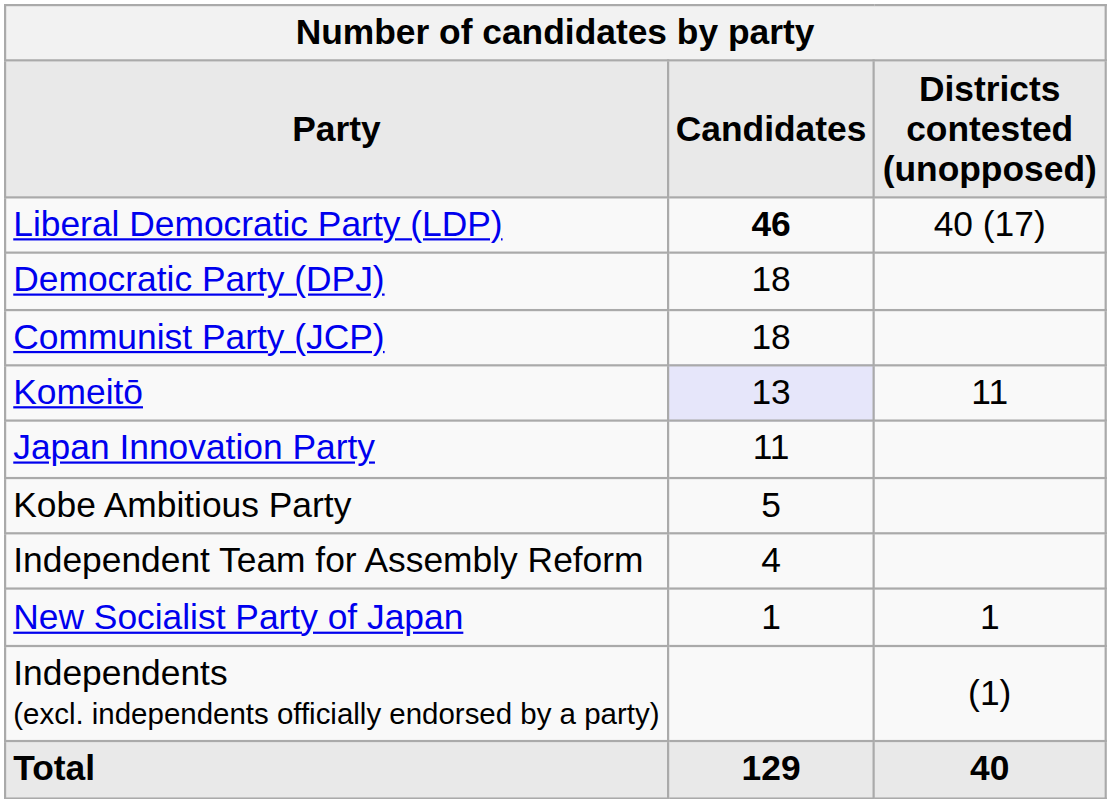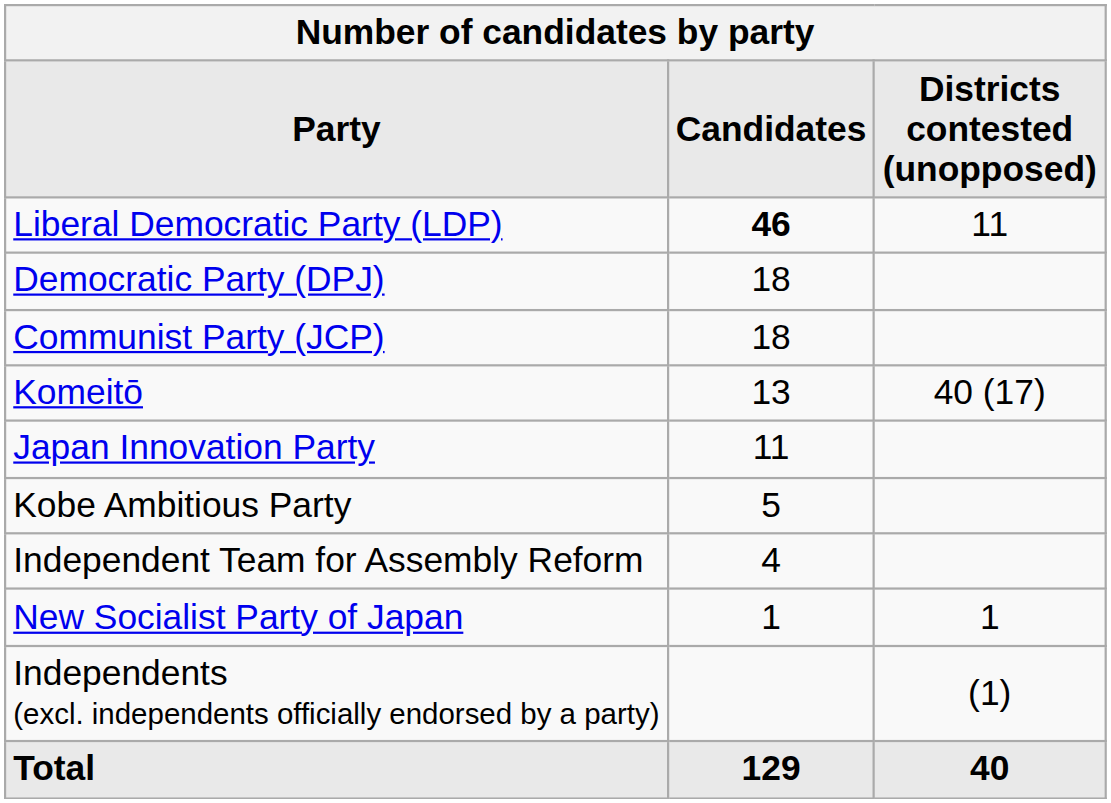 <table class="wikitable">
 <tr>
 <th colspan="4">Number of candidates by party</th>
 </tr>
 <tr>
 <th style="background-color:#E9E9E9">Party</th>
 <th style="background-color:#E9E9E9">Candidates</th>
 <th style="background-color:#E9E9E9">Districts<br>contested<br>(unopposed)</th>
 </tr>
 <tr>
 <td><a href='#'>Liberal Democratic Party (LDP)</a></td>
 <td align=center><strong>46</strong></td>
-<td align=center>40  (17)</td>
+<td align=center>11</td>
 </tr>
 <tr>
 <td><a href='#'>Democratic Party (DPJ)</a></td>
 <td align=center>18</td>
 <td align=center></td>
 </tr>
 <tr>
 <td><a href='#'>Communist Party (JCP)</a></td>
 <td align=center>18</td>
 <td align=center></td>
 </tr>
 <tr>
 <td><a href='#'>Komeitō</a></td>
-<td align=center style="background: lavender;">13</td>
-<td align=center>11</td>
+<td align=center>13</td>
+<td align=center>40  (17)</td>
 </tr>
 <tr>
 <td><a href='#'>Japan Innovation Party</a></td>
 <td align=center>11</td>
 <td align=center></td>
 </tr>
 <tr>
 <td>Kobe Ambitious Party</td>
 <td align=center>5</td>
 <td align=center></td>
 </tr>
 <tr>
 <td>Independent Team for Assembly Reform</td>
 <td align=center>4</td>
 <td align=center></td>
 </tr>
 <tr>
 <td><a href='#'>New Socialist Party of Japan</a></td>
 <td align=center>1</td>
 <td align=center>1</td>
 </tr>
 <tr>
 <td>Independents <br><small>(excl. independents officially endorsed by a party)</small></td>
 <td align=center></td>
 <td align=center>(1)</td>
 </tr>
 <tr>
 <td align=left style="background-color:#E9E9E9" align=left><strong>Total</strong></td>
 <td style="background-color:#E9E9E9" align=center><strong>129</strong></td>
 <td style="background-color:#E9E9E9" align=center><strong>40</strong></td>
 </tr>
 </table>
